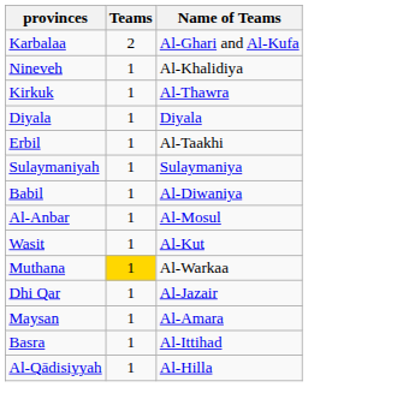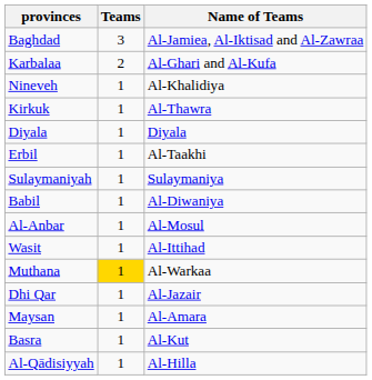 <table class="wikitable">
 <tr>
 <th>provinces</th>
 <th>Teams</th>
 <th>Name of Teams</th>
+</tr>
+<tr>
+<td><a href='#'>Baghdad</a></td>
+<td align=center>3</td>
+<td><a href='#'>Al-Jamiea</a>, <a href='#'>Al-Iktisad</a> and <a href='#'>Al-Zawraa</a></td>
 </tr>
 <tr>
 <td><a href='#'>Karbalaa</a></td>
 <td align=center>2</td>
 <td><a href='#'>Al-Ghari</a> and <a href='#'>Al-Kufa</a></td>
 </tr>
 <tr>
 <td><a href='#'>Nineveh</a></td>
 <td align=center>1</td>
 <td>Al-Khalidiya</td>
 </tr>
 <tr>
 <td><a href='#'>Kirkuk</a></td>
 <td align=center>1</td>
 <td><a href='#'>Al-Thawra</a></td>
 </tr>
 <tr>
 <td><a href='#'>Diyala</a></td>
 <td align=center>1</td>
 <td><a href='#'>Diyala</a></td>
 </tr>
 <tr>
 <td><a href='#'>Erbil</a></td>
 <td align=center>1</td>
 <td>Al-Taakhi</td>
 </tr>
 <tr>
 <td><a href='#'>Sulaymaniyah</a></td>
 <td align=center>1</td>
 <td><a href='#'>Sulaymaniya</a></td>
 </tr>
 <tr>
 <td><a href='#'>Babil</a></td>
 <td align=center>1</td>
 <td><a href='#'>Al-Diwaniya</a></td>
 </tr>
 <tr>
 <td><a href='#'>Al-Anbar</a></td>
 <td align=center>1</td>
 <td><a href='#'>Al-Mosul</a></td>
 </tr>
 <tr>
 <td><a href='#'>Wasit</a></td>
 <td align=center>1</td>
-<td><a href='#'>Al-Kut</a></td>
+<td><a href='#'>Al-Ittihad</a></td>
 </tr>
 <tr>
 <td><a href='#'>Muthana</a></td>
 <td align=center style="background: gold;">1</td>
 <td>Al-Warkaa</td>
 </tr>
 <tr>
 <td><a href='#'>Dhi Qar</a></td>
 <td align=center>1</td>
 <td><a href='#'>Al-Jazair</a></td>
 </tr>
 <tr>
 <td><a href='#'>Maysan</a></td>
 <td align=center>1</td>
 <td><a href='#'>Al-Amara</a></td>
 </tr>
 <tr>
 <td><a href='#'>Basra</a></td>
 <td align=center>1</td>
-<td><a href='#'>Al-Ittihad</a></td>
+<td><a href='#'>Al-Kut</a></td>
 </tr>
 <tr>
 <td><a href='#'>Al-Qādisiyyah</a></td>
 <td align=center>1</td>
 <td><a href='#'>Al-Hilla</a></td>
 </tr>
 </table>
